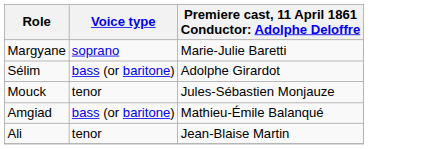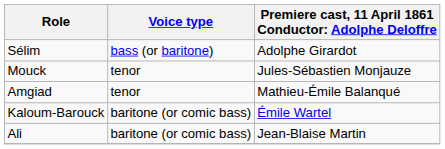 <table class="wikitable">
 <tr>
 <th>Role</th>
 <th><a href='#'>Voice type</a></th>
 <th>Premiere cast, 11 April 1861<br>Conductor: <a href='#'>Adolphe Deloffre</a></th>
-</tr>
-<tr>
-<td>Margyane</td>
-<td><a href='#'>soprano</a></td>
-<td>Marie-Julie Baretti</td>
 </tr>
 <tr>
 <td>Sélim</td>
 <td><a href='#'>bass</a> (or <a href='#'>baritone</a>)</td>
 <td>Adolphe Girardot</td>
 </tr>
 <tr>
 <td>Mouck</td>
 <td>tenor</td>
 <td>Jules-Sébastien Monjauze</td>
 </tr>
 <tr>
 <td>Amgiad</td>
-<td><a href='#'>bass</a> (or <a href='#'>baritone</a>)</td>
+<td>tenor</td>
 <td>Mathieu-Émile Balanqué</td>
 </tr>
 <tr>
+<td>Kaloum-Barouck</td>
+<td>baritone (or comic bass)</td>
+<td><a href='#'>Émile Wartel</a></td>
+</tr>
+<tr>
 <td>Ali</td>
-<td>tenor</td>
+<td>baritone (or comic bass)</td>
 <td>Jean-Blaise Martin</td>
 </tr>
 <tr>
 </tr>
 </table>
